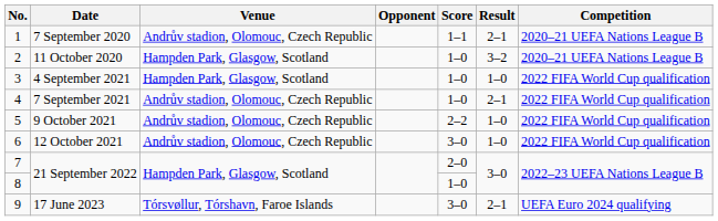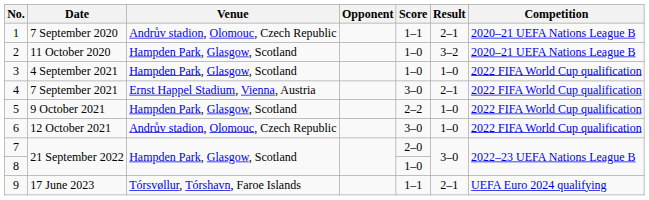 <table class="wikitable sortable">
 <tr>
 <th scope="col">No.</th>
 <th scope="col">Date</th>
 <th scope="col">Venue</th>
 <th scope="col">Opponent</th>
 <th scope="col">Score</th>
 <th scope="col">Result</th>
 <th scope="col">Competition</th>
 </tr>
 <tr>
 <td align="center">1</td>
 <td>7 September 2020</td>
 <td><a href='#'>Andrův stadion</a>, <a href='#'>Olomouc</a>, Czech Republic</td>
 <td></td>
 <td align="center">1–1</td>
 <td align="center">2–1</td>
 <td><a href='#'>2020–21 UEFA Nations League B</a></td>
 </tr>
 <tr>
 <td align="center">2</td>
 <td>11 October 2020</td>
 <td><a href='#'>Hampden Park</a>, <a href='#'>Glasgow</a>, Scotland</td>
 <td></td>
 <td align="center">1–0</td>
 <td align="center">3–2</td>
 <td><a href='#'>2020–21 UEFA Nations League B</a></td>
 </tr>
 <tr>
 <td align="center">3</td>
 <td>4 September 2021</td>
 <td><a href='#'>Hampden Park</a>, <a href='#'>Glasgow</a>, Scotland</td>
 <td></td>
 <td align="center">1–0</td>
 <td align="center">1–0</td>
 <td><a href='#'>2022 FIFA World Cup qualification</a></td>
 </tr>
 <tr>
 <td align="center">4</td>
 <td>7 September 2021</td>
-<td><a href='#'>Andrův stadion</a>, <a href='#'>Olomouc</a>, Czech Republic</td>
+<td><a href='#'>Ernst Happel Stadium</a>, <a href='#'>Vienna</a>, Austria</td>
 <td></td>
-<td align="center">1–0</td>
+<td align="center">3–0</td>
 <td align="center">2–1</td>
 <td><a href='#'>2022 FIFA World Cup qualification</a></td>
 </tr>
 <tr>
 <td align="center">5</td>
 <td>9 October 2021</td>
-<td><a href='#'>Andrův stadion</a>, <a href='#'>Olomouc</a>, Czech Republic</td>
+<td><a href='#'>Hampden Park</a>, <a href='#'>Glasgow</a>, Scotland</td>
 <td></td>
 <td align="center">2–2</td>
 <td align="center">1–0</td>
 <td><a href='#'>2022 FIFA World Cup qualification</a></td>
 </tr>
 <tr>
 <td align="center">6</td>
 <td>12 October 2021</td>
 <td><a href='#'>Andrův stadion</a>, <a href='#'>Olomouc</a>, Czech Republic</td>
 <td></td>
 <td align="center">3–0</td>
 <td align="center">1–0</td>
 <td><a href='#'>2022 FIFA World Cup qualification</a></td>
 </tr>
 <tr>
 <td align="center">7</td>
 <td rowspan="2">21 September 2022</td>
 <td rowspan="2"><a href='#'>Hampden Park</a>, <a href='#'>Glasgow</a>, Scotland</td>
 <td rowspan="2"></td>
 <td align="center">2–0</td>
 <td rowspan="2" align="center">3–0</td>
 <td rowspan="2"><a href='#'>2022–23 UEFA Nations League B</a></td>
 </tr>
 <tr>
 <td align="center">8</td>
 <td align="center">1–0</td>
 </tr>
 <tr>
 <td align="center">9</td>
 <td>17 June 2023</td>
 <td><a href='#'>Tórsvøllur</a>, <a href='#'>Tórshavn</a>,  Faroe Islands</td>
 <td></td>
-<td align="center">3–0</td>
+<td align="center">1–1</td>
 <td align="center">2–1</td>
 <td><a href='#'>UEFA Euro 2024 qualifying</a></td>
 </tr>
 </table>
